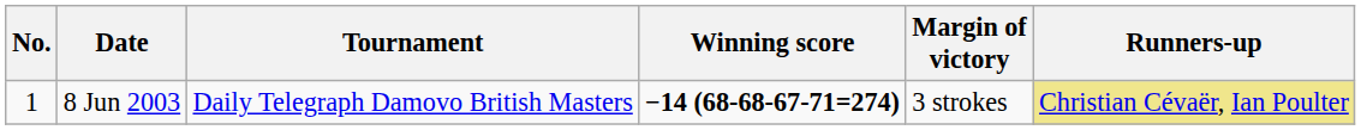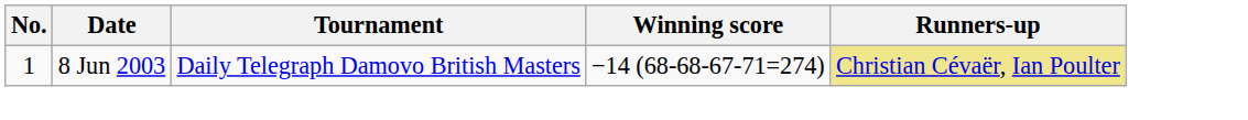 <table class="wikitable" style="font-size:95%;">
 <tr>
 <th>No.</th>
 <th>Date</th>
 <th>Tournament</th>
 <th>Winning score</th>
-<th>Margin of<br>victory</th>
 <th>Runners-up</th>
 </tr>
 <tr>
 <td align=center>1</td>
 <td align=right>8 Jun <a href='#'>2003</a></td>
 <td><a href='#'>Daily Telegraph Damovo British Masters</a></td>
-<td><strong>−14 (68-68-67-71=274)</strong></td>
-<td>3 strokes</td>
+<td>−14 (68-68-67-71=274)</td>
 <td style="background: khaki;"> <a href='#'>Christian Cévaër</a>,  <a href='#'>Ian Poulter</a></td>
 </tr>
 </table>
